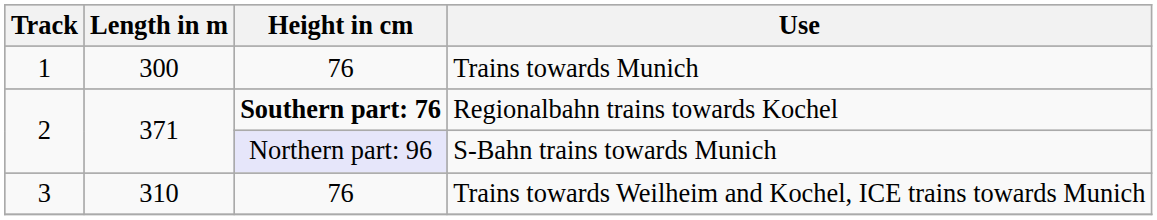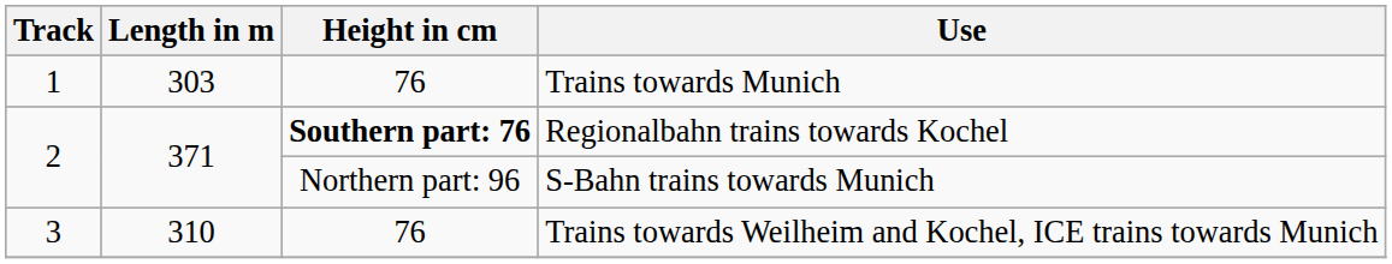 <table class="wikitable">
 <tr class="hintergrundfarbe5">
 <th>Track</th>
 <th>Length in m</th>
 <th>Height in cm</th>
 <th>Use</th>
 </tr>
 <tr>
 <td align="center">1</td>
-<td align="center">300</td>
+<td align="center">303</td>
 <td align="center">76</td>
 <td>Trains towards Munich</td>
 </tr>
 <tr>
 <td align="center" rowspan=2>2</td>
 <td align="center" rowspan=2>371</td>
 <td align="center"><strong>Southern part: 76</strong></td>
 <td>Regionalbahn trains towards Kochel</td>
 </tr>
 <tr>
-<td align="center" style="background: lavender;">Northern part: 96</td>
+<td align="center">Northern part: 96</td>
 <td>S-Bahn trains towards Munich</td>
 </tr>
 <tr>
 <td align="center">3</td>
 <td align="center">310</td>
 <td align="center">76</td>
 <td>Trains towards Weilheim and Kochel, ICE trains towards Munich</td>
 </tr>
 <tr>
 </tr>
 </table>
